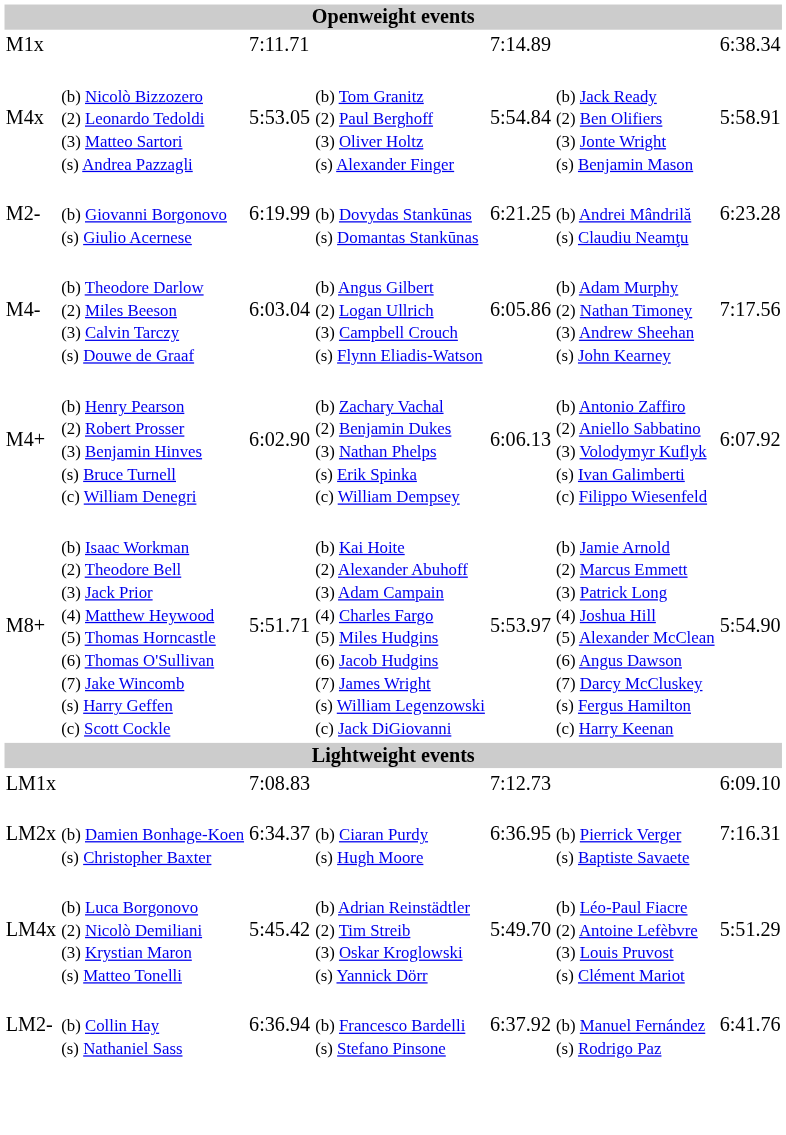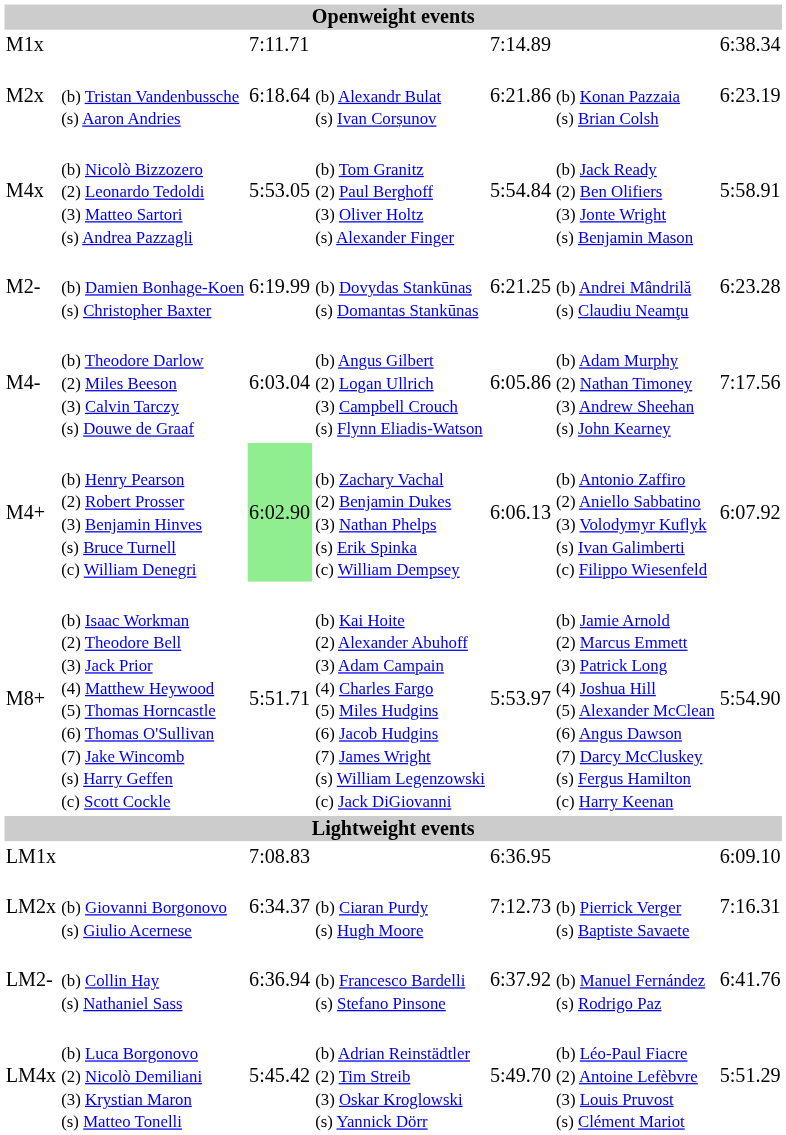 <table>
 <tr>
 <th colspan="7" style="background-color:#CCC;">Openweight events</th>
 </tr>
 <tr>
 <td>M1x</td>
 <td></td>
 <td>7:11.71</td>
 <td></td>
 <td>7:14.89</td>
 <td></td>
 <td>6:38.34</td>
 </tr>
 <tr>
+<td>M2x</td>
+<td><br><small>(b) <a href='#'>Tristan Vandenbussche</a><br>(s) <a href='#'>Aaron Andries</a></small></td>
+<td>6:18.64</td>
+<td><br><small>(b) <a href='#'>Alexandr Bulat</a><br>(s) <a href='#'>Ivan Corșunov</a></small></td>
+<td>6:21.86</td>
+<td><br><small>(b) <a href='#'>Konan Pazzaia</a><br>(s) <a href='#'>Brian Colsh</a></small></td>
+<td>6:23.19</td>
+</tr>
+<tr>
 <td>M4x</td>
 <td><br><small>(b) <a href='#'>Nicolò Bizzozero</a><br>(2) <a href='#'>Leonardo Tedoldi</a><br>(3) <a href='#'>Matteo Sartori</a><br>(s) <a href='#'>Andrea Pazzagli</a></small></td>
 <td>5:53.05</td>
 <td><br><small>(b) <a href='#'>Tom Granitz</a><br>(2) <a href='#'>Paul Berghoff</a><br>(3) <a href='#'>Oliver Holtz</a><br>(s) <a href='#'>Alexander Finger</a></small></td>
 <td>5:54.84</td>
 <td><br><small>(b) <a href='#'>Jack Ready</a><br>(2) <a href='#'>Ben Olifiers</a><br>(3) <a href='#'>Jonte Wright</a><br>(s) <a href='#'>Benjamin Mason</a></small></td>
 <td>5:58.91</td>
 </tr>
 <tr>
 <td>M2-</td>
-<td><br><small>(b) <a href='#'>Giovanni Borgonovo</a><br>(s) <a href='#'>Giulio Acernese</a></small></td>
+<td><br><small>(b) <a href='#'>Damien Bonhage-Koen</a><br>(s) <a href='#'>Christopher Baxter</a></small></td>
 <td>6:19.99</td>
 <td><br><small>(b) <a href='#'>Dovydas Stankūnas</a><br>(s) <a href='#'>Domantas Stankūnas</a></small></td>
 <td>6:21.25</td>
 <td><br><small>(b) <a href='#'>Andrei Mândrilă</a><br>(s) <a href='#'>Claudiu Neamţu</a></small></td>
 <td>6:23.28</td>
 </tr>
 <tr>
 <td>M4-</td>
 <td><br><small>(b) <a href='#'>Theodore Darlow</a><br>(2) <a href='#'>Miles Beeson</a><br>(3) <a href='#'>Calvin Tarczy</a><br>(s) <a href='#'>Douwe de Graaf</a></small></td>
 <td>6:03.04</td>
 <td><br><small>(b) <a href='#'>Angus Gilbert</a><br>(2) <a href='#'>Logan Ullrich</a><br>(3) <a href='#'>Campbell Crouch</a><br>(s) <a href='#'>Flynn Eliadis-Watson</a></small></td>
 <td>6:05.86</td>
 <td><br><small>(b) <a href='#'>Adam Murphy</a><br>(2) <a href='#'>Nathan Timoney</a><br>(3) <a href='#'>Andrew Sheehan</a><br>(s) <a href='#'>John Kearney</a></small></td>
 <td>7:17.56</td>
 </tr>
 <tr>
 <td>M4+</td>
 <td><br><small>(b) <a href='#'>Henry Pearson</a><br>(2) <a href='#'>Robert Prosser</a><br>(3) <a href='#'>Benjamin Hinves</a><br>(s) <a href='#'>Bruce Turnell</a><br>(c) <a href='#'>William Denegri</a></small></td>
-<td>6:02.90</td>
+<td style="background: lightgreen;">6:02.90</td>
 <td><br><small>(b) <a href='#'>Zachary Vachal</a><br>(2) <a href='#'>Benjamin Dukes</a><br>(3) <a href='#'>Nathan Phelps</a><br>(s) <a href='#'>Erik Spinka</a><br>(c) <a href='#'>William Dempsey</a></small></td>
 <td>6:06.13</td>
 <td><br><small>(b) <a href='#'>Antonio Zaffiro</a><br>(2) <a href='#'>Aniello Sabbatino</a><br>(3) <a href='#'>Volodymyr Kuflyk</a><br>(s) <a href='#'>Ivan Galimberti</a><br>(c) <a href='#'>Filippo Wiesenfeld</a></small></td>
 <td>6:07.92</td>
 </tr>
 <tr>
 <td>M8+</td>
 <td><br><small>(b) <a href='#'>Isaac Workman</a><br>(2) <a href='#'>Theodore Bell</a><br>(3) <a href='#'>Jack Prior</a><br>(4) <a href='#'>Matthew Heywood</a><br>(5) <a href='#'>Thomas Horncastle</a><br>(6) <a href='#'>Thomas O'Sullivan</a><br>(7) <a href='#'>Jake Wincomb</a><br>(s) <a href='#'>Harry Geffen</a><br>(c) <a href='#'>Scott Cockle</a></small></td>
 <td>5:51.71</td>
 <td><br><small>(b) <a href='#'>Kai Hoite</a><br>(2) <a href='#'>Alexander Abuhoff</a><br>(3) <a href='#'>Adam Campain</a><br>(4) <a href='#'>Charles Fargo</a><br>(5) <a href='#'>Miles Hudgins</a><br>(6) <a href='#'>Jacob Hudgins</a><br>(7) <a href='#'>James Wright</a><br>(s) <a href='#'>William Legenzowski</a><br>(c) <a href='#'>Jack DiGiovanni</a></small></td>
 <td>5:53.97</td>
 <td><br><small>(b) <a href='#'>Jamie Arnold</a><br>(2) <a href='#'>Marcus Emmett</a><br>(3) <a href='#'>Patrick Long</a><br>(4) <a href='#'>Joshua Hill</a><br>(5) <a href='#'>Alexander McClean</a><br>(6) <a href='#'>Angus Dawson</a><br>(7) <a href='#'>Darcy McCluskey</a><br>(s) <a href='#'>Fergus Hamilton</a><br>(c) <a href='#'>Harry Keenan</a></small></td>
 <td>5:54.90</td>
 </tr>
 <tr>
 <th colspan="7" style="background-color:#CCC;">Lightweight events</th>
 </tr>
 <tr>
 <td>LM1x</td>
 <td></td>
 <td>7:08.83</td>
 <td></td>
-<td>7:12.73</td>
+<td>6:36.95</td>
 <td></td>
 <td>6:09.10</td>
 </tr>
 <tr>
 <td>LM2x</td>
-<td><br><small>(b) <a href='#'>Damien Bonhage-Koen</a><br>(s) <a href='#'>Christopher Baxter</a></small></td>
+<td><br><small>(b) <a href='#'>Giovanni Borgonovo</a><br>(s) <a href='#'>Giulio Acernese</a></small></td>
 <td>6:34.37</td>
 <td><br><small>(b) <a href='#'>Ciaran Purdy</a><br>(s) <a href='#'>Hugh Moore</a></small></td>
-<td>6:36.95</td>
+<td>7:12.73</td>
 <td><br><small>(b) <a href='#'>Pierrick Verger</a><br>(s) <a href='#'>Baptiste Savaete</a></small></td>
 <td>7:16.31</td>
+</tr>
+<tr>
+<td>LM2-</td>
+<td><br><small>(b) <a href='#'>Collin Hay</a><br>(s) <a href='#'>Nathaniel Sass</a></small></td>
+<td>6:36.94</td>
+<td><br><small>(b) <a href='#'>Francesco Bardelli</a><br>(s) <a href='#'>Stefano Pinsone</a></small></td>
+<td>6:37.92</td>
+<td><br><small>(b) <a href='#'>Manuel Fernández</a><br>(s) <a href='#'>Rodrigo Paz</a></small></td>
+<td>6:41.76</td>
 </tr>
 <tr>
 <td>LM4x</td>
 <td><br><small>(b) <a href='#'>Luca Borgonovo</a><br>(2) <a href='#'>Nicolò Demiliani</a><br>(3) <a href='#'>Krystian Maron</a><br>(s) <a href='#'>Matteo Tonelli</a></small></td>
 <td>5:45.42</td>
 <td><br><small>(b) <a href='#'>Adrian Reinstädtler</a><br>(2) <a href='#'>Tim Streib</a><br>(3) <a href='#'>Oskar Kroglowski</a><br>(s) <a href='#'>Yannick Dörr</a></small></td>
 <td>5:49.70</td>
 <td><br><small>(b) <a href='#'>Léo-Paul Fiacre</a><br>(2) <a href='#'>Antoine Lefèbvre</a><br>(3) <a href='#'>Louis Pruvost</a><br>(s) <a href='#'>Clément Mariot</a></small></td>
 <td>5:51.29</td>
 </tr>
-<tr>
-<td>LM2-</td>
-<td><br><small>(b) <a href='#'>Collin Hay</a><br>(s) <a href='#'>Nathaniel Sass</a></small></td>
-<td>6:36.94</td>
-<td><br><small>(b) <a href='#'>Francesco Bardelli</a><br>(s) <a href='#'>Stefano Pinsone</a></small></td>
-<td>6:37.92</td>
-<td><br><small>(b) <a href='#'>Manuel Fernández</a><br>(s) <a href='#'>Rodrigo Paz</a></small></td>
-<td>6:41.76</td>
-</tr>
 </table>
